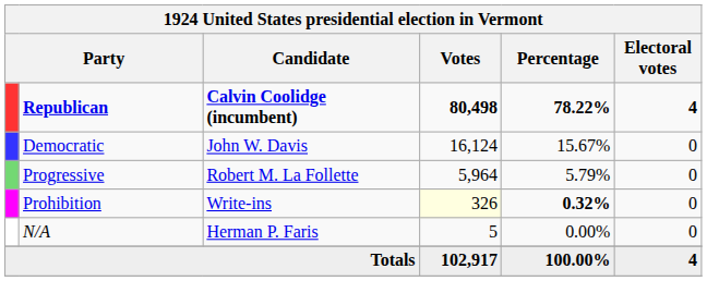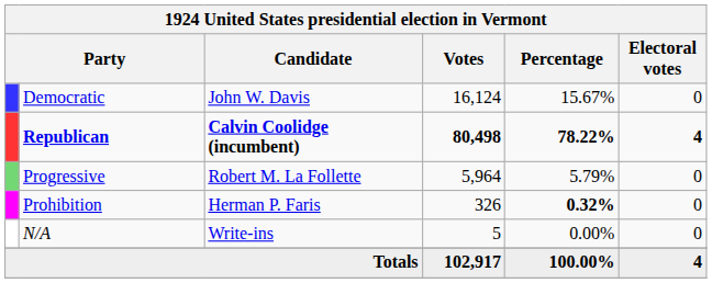 <table class="wikitable" style="font-size: 95%;">
 <tr>
 <th colspan="6">1924 United States presidential election in Vermont</th>
 </tr>
 <tr>
 <th colspan="2" style="width: 15em">Party</th>
 <th style="width: 17em">Candidate</th>
 <th style="width: 5em">Votes</th>
 <th style="width: 7em">Percentage</th>
 <th style="width: 5em">Electoral votes</th>
 </tr>
 <tr>
+<th style="background-color:#3333FF; width: 3px"></th>
+<td style="width: 130px"><a href='#'>Democratic</a></td>
+<td><a href='#'>John W. Davis</a></td>
+<td align="right">16,124</td>
+<td align="right">15.67%</td>
+<td align="right">0</td>
+</tr>
+<tr>
 <th style="background-color:#FF3333; width: 3px"></th>
 <td style="width: 130px"><strong><a href='#'>Republican</a></strong></td>
 <td><strong><a href='#'>Calvin Coolidge</a> (incumbent)</strong></td>
 <td align="right"><strong>80,498</strong></td>
 <td align="right"><strong>78.22%</strong></td>
 <td align="right"><strong>4</strong></td>
-</tr>
-<tr>
-<th style="background-color:#3333FF; width: 3px"></th>
-<td style="width: 130px"><a href='#'>Democratic</a></td>
-<td><a href='#'>John W. Davis</a></td>
-<td align="right">16,124</td>
-<td align="right">15.67%</td>
-<td align="right">0</td>
 </tr>
 <tr>
 <th style="background-color:#73d873; width: 3px"></th>
 <td style="width: 130px"><a href='#'>Progressive</a></td>
 <td><a href='#'>Robert M. La Follette</a></td>
 <td align="right">5,964</td>
 <td align="right">5.79%</td>
 <td align="right">0</td>
 </tr>
 <tr>
 <th style="background-color:#FF00FF; width: 3px"></th>
 <td style="width: 130px"><a href='#'>Prohibition</a></td>
-<td><a href='#'>Write-ins</a></td>
-<td align="right" style="background: lightyellow;">326</td>
+<td><a href='#'>Herman P. Faris</a></td>
+<td align="right">326</td>
 <td align="right"><strong>0.32%</strong></td>
 <td align="right">0</td>
 </tr>
 <tr>
 <th style="background-color:#FFFFFF; width: 3px"></th>
 <td style="width: 130px"><em>N/A</em></td>
-<td><a href='#'>Herman P. Faris</a></td>
+<td><a href='#'>Write-ins</a></td>
 <td align="right">5</td>
 <td align="right">0.00%</td>
 <td align="right">0</td>
 </tr>
 <tr>
 </tr>
 <tr bgcolor="#EEEEEE">
 <td colspan="3" align="right"><strong>Totals</strong></td>
 <td align="right"><strong>102,917</strong></td>
 <td align="right"><strong>100.00%</strong></td>
 <td align="right"><strong>4</strong></td>
 </tr>
 <tr bgcolor="#EEEEEE">
 </tr>
 </table>
